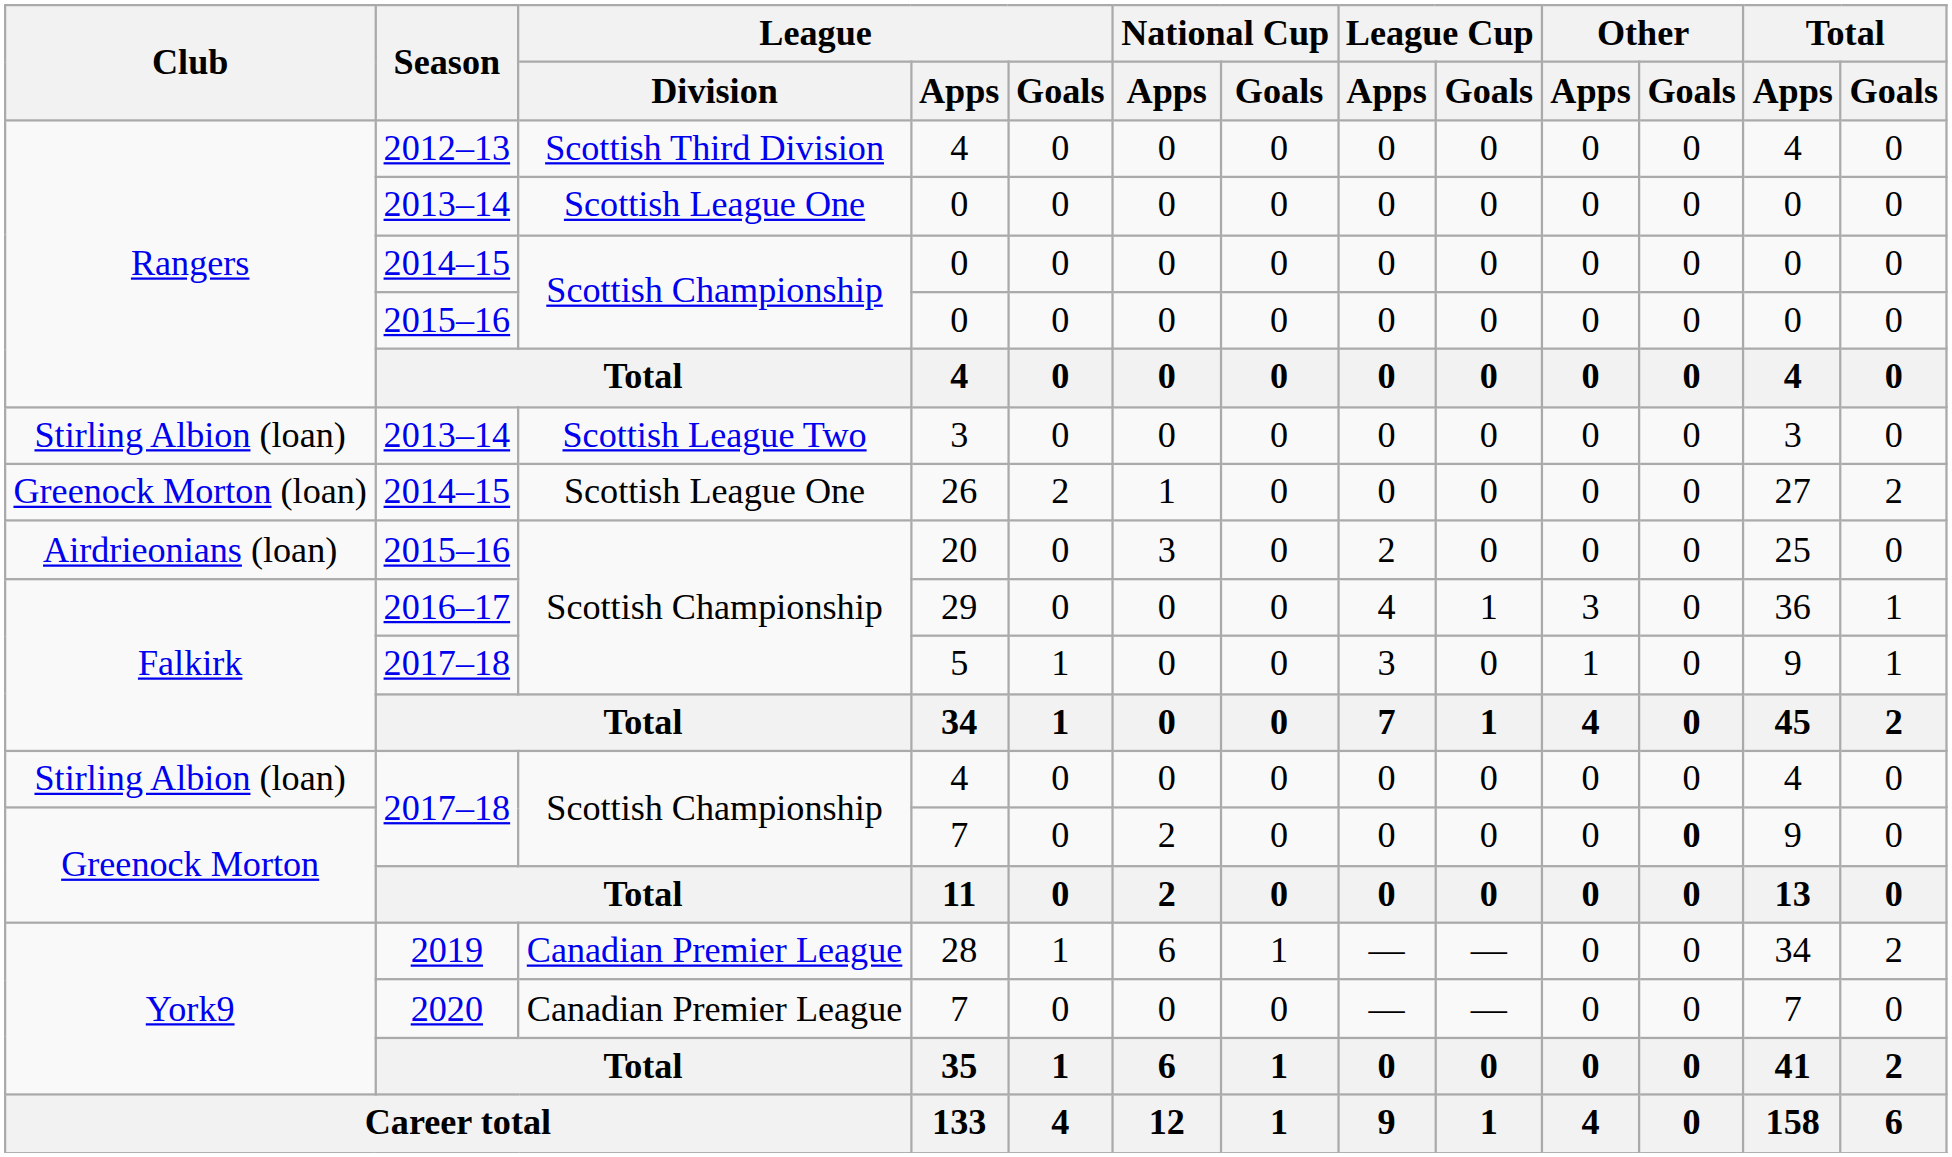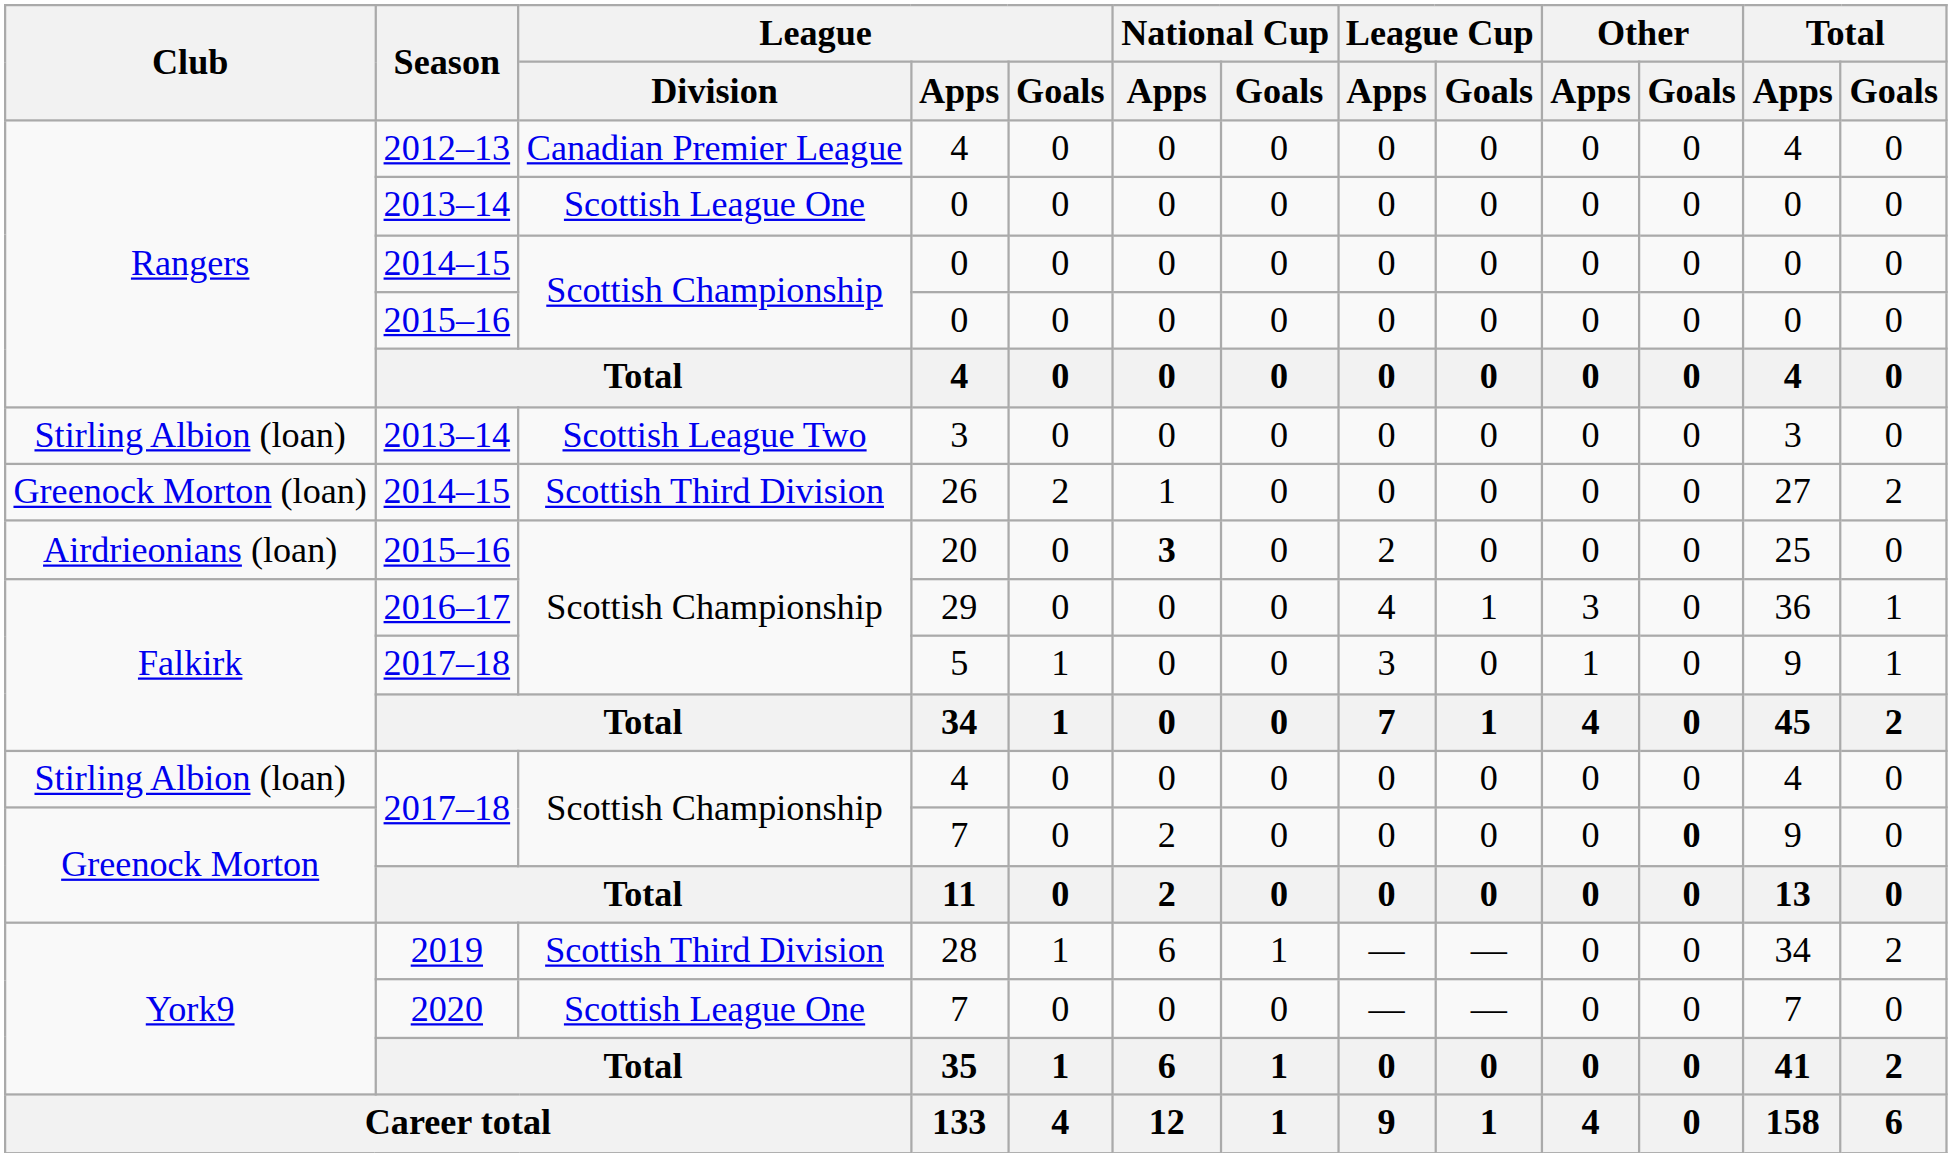 <table class="wikitable" style="text-align: center">
 <tr>
 <th rowspan="2">Club</th>
 <th rowspan="2">Season</th>
 <th colspan="3">League</th>
 <th colspan="2">National Cup</th>
 <th colspan="2">League Cup</th>
 <th colspan="2">Other</th>
 <th colspan="2">Total</th>
 </tr>
 <tr>
 <th>Division</th>
 <th>Apps</th>
 <th>Goals</th>
 <th>Apps</th>
 <th>Goals</th>
 <th>Apps</th>
 <th>Goals</th>
 <th>Apps</th>
 <th>Goals</th>
 <th>Apps</th>
 <th>Goals</th>
 </tr>
 <tr>
 <td rowspan="5"><a href='#'>Rangers</a></td>
 <td><a href='#'>2012–13</a></td>
-<td><a href='#'>Scottish Third Division</a></td>
+<td><a href='#'>Canadian Premier League</a></td>
 <td>4</td>
 <td>0</td>
 <td>0</td>
 <td>0</td>
 <td>0</td>
 <td>0</td>
 <td>0</td>
 <td>0</td>
 <td>4</td>
 <td>0</td>
 </tr>
 <tr>
 <td><a href='#'>2013–14</a></td>
 <td><a href='#'>Scottish League One</a></td>
 <td>0</td>
 <td>0</td>
 <td>0</td>
 <td>0</td>
 <td>0</td>
 <td>0</td>
 <td>0</td>
 <td>0</td>
 <td>0</td>
 <td>0</td>
 </tr>
 <tr>
 <td><a href='#'>2014–15</a></td>
 <td rowspan="2"><a href='#'>Scottish Championship</a></td>
 <td>0</td>
 <td>0</td>
 <td>0</td>
 <td>0</td>
 <td>0</td>
 <td>0</td>
 <td>0</td>
 <td>0</td>
 <td>0</td>
 <td>0</td>
 </tr>
 <tr>
 <td><a href='#'>2015–16</a></td>
 <td>0</td>
 <td>0</td>
 <td>0</td>
 <td>0</td>
 <td>0</td>
 <td>0</td>
 <td>0</td>
 <td>0</td>
 <td>0</td>
 <td>0</td>
 </tr>
 <tr>
 <th colspan="2">Total</th>
 <th>4</th>
 <th>0</th>
 <th>0</th>
 <th>0</th>
 <th>0</th>
 <th>0</th>
 <th>0</th>
 <th>0</th>
 <th>4</th>
 <th>0</th>
 </tr>
 <tr>
 <td><a href='#'>Stirling Albion</a> (loan)</td>
 <td><a href='#'>2013–14</a></td>
 <td><a href='#'>Scottish League Two</a></td>
 <td>3</td>
 <td>0</td>
 <td>0</td>
 <td>0</td>
 <td>0</td>
 <td>0</td>
 <td>0</td>
 <td>0</td>
 <td>3</td>
 <td>0</td>
 </tr>
 <tr>
 <td><a href='#'>Greenock Morton</a> (loan)</td>
 <td><a href='#'>2014–15</a></td>
-<td>Scottish League One</td>
+<td><a href='#'>Scottish Third Division</a></td>
 <td>26</td>
 <td>2</td>
 <td>1</td>
 <td>0</td>
 <td>0</td>
 <td>0</td>
 <td>0</td>
 <td>0</td>
 <td>27</td>
 <td>2</td>
 </tr>
 <tr>
 <td><a href='#'>Airdrieonians</a> (loan)</td>
 <td><a href='#'>2015–16</a></td>
 <td rowspan="3">Scottish Championship</td>
 <td>20</td>
 <td>0</td>
-<td>3</td>
+<td><strong>3</strong></td>
 <td>0</td>
 <td>2</td>
 <td>0</td>
 <td>0</td>
 <td>0</td>
 <td>25</td>
 <td>0</td>
 </tr>
 <tr>
 <td rowspan="3"><a href='#'>Falkirk</a></td>
 <td><a href='#'>2016–17</a></td>
 <td>29</td>
 <td>0</td>
 <td>0</td>
 <td>0</td>
 <td>4</td>
 <td>1</td>
 <td>3</td>
 <td>0</td>
 <td>36</td>
 <td>1</td>
 </tr>
 <tr>
 <td><a href='#'>2017–18</a></td>
 <td>5</td>
 <td>1</td>
 <td>0</td>
 <td>0</td>
 <td>3</td>
 <td>0</td>
 <td>1</td>
 <td>0</td>
 <td>9</td>
 <td>1</td>
 </tr>
 <tr>
 <th colspan="2">Total</th>
 <th>34</th>
 <th>1</th>
 <th>0</th>
 <th>0</th>
 <th>7</th>
 <th>1</th>
 <th>4</th>
 <th>0</th>
 <th>45</th>
 <th>2</th>
 </tr>
 <tr>
 <td><a href='#'>Stirling Albion</a> (loan)</td>
 <td rowspan="2"><a href='#'>2017–18</a></td>
 <td rowspan="2">Scottish Championship</td>
 <td>4</td>
 <td>0</td>
 <td>0</td>
 <td>0</td>
 <td>0</td>
 <td>0</td>
 <td>0</td>
 <td>0</td>
 <td>4</td>
 <td>0</td>
 </tr>
 <tr>
 <td rowspan="2"><a href='#'>Greenock Morton</a></td>
 <td>7</td>
 <td>0</td>
 <td>2</td>
 <td>0</td>
 <td>0</td>
 <td>0</td>
 <td>0</td>
 <td><strong>0</strong></td>
 <td>9</td>
 <td>0</td>
 </tr>
 <tr>
 <th colspan="2">Total</th>
 <th>11</th>
 <th>0</th>
 <th>2</th>
 <th>0</th>
 <th>0</th>
 <th>0</th>
 <th>0</th>
 <th>0</th>
 <th>13</th>
 <th>0</th>
 </tr>
 <tr>
 <td rowspan="3"><a href='#'>York9</a></td>
 <td><a href='#'>2019</a></td>
-<td><a href='#'>Canadian Premier League</a></td>
+<td><a href='#'>Scottish Third Division</a></td>
 <td>28</td>
 <td>1</td>
 <td>6</td>
 <td>1</td>
 <td>—</td>
 <td>—</td>
 <td>0</td>
 <td>0</td>
 <td>34</td>
 <td>2</td>
 </tr>
 <tr>
 <td><a href='#'>2020</a></td>
-<td>Canadian Premier League</td>
+<td><a href='#'>Scottish League One</a></td>
 <td>7</td>
 <td>0</td>
 <td>0</td>
 <td>0</td>
 <td>—</td>
 <td>—</td>
 <td>0</td>
 <td>0</td>
 <td>7</td>
 <td>0</td>
 </tr>
 <tr>
 <th colspan="2">Total</th>
 <th>35</th>
 <th>1</th>
 <th>6</th>
 <th>1</th>
 <th>0</th>
 <th>0</th>
 <th>0</th>
 <th>0</th>
 <th>41</th>
 <th>2</th>
 </tr>
 <tr>
 <th colspan="3">Career total</th>
 <th>133</th>
 <th>4</th>
 <th>12</th>
 <th>1</th>
 <th>9</th>
 <th>1</th>
 <th>4</th>
 <th>0</th>
 <th>158</th>
 <th>6</th>
 </tr>
 </table>
